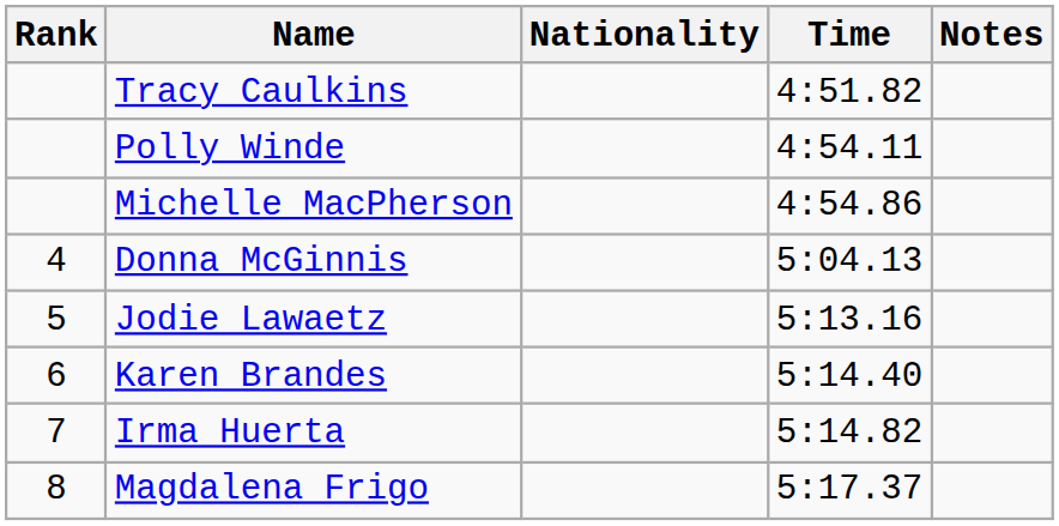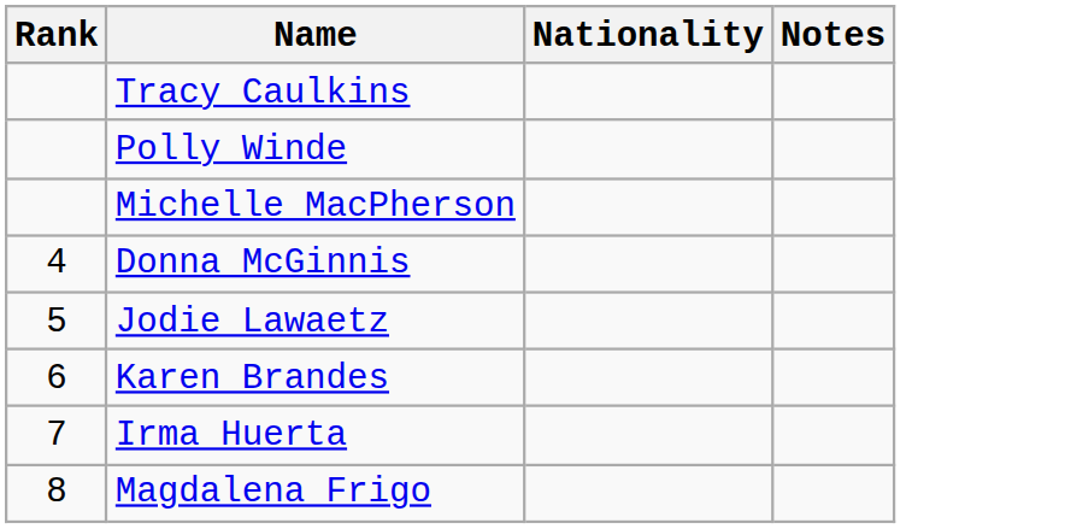 <table class="wikitable sortable" style="text-align:center">
 <tr>
 <th>Rank</th>
 <th>Name</th>
 <th>Nationality</th>
-<th>Time</th>
 <th>Notes</th>
 </tr>
 <tr>
 <td></td>
 <td align=left><a href='#'>Tracy Caulkins</a></td>
 <td align=left></td>
-<td>4:51.82</td>
 <td></td>
 </tr>
 <tr>
 <td></td>
 <td align=left><a href='#'>Polly Winde</a></td>
 <td align=left></td>
-<td>4:54.11</td>
 <td></td>
 </tr>
 <tr>
 <td></td>
 <td align=left><a href='#'>Michelle MacPherson</a></td>
 <td align=left></td>
-<td>4:54.86</td>
 <td></td>
 </tr>
 <tr>
 <td>4</td>
 <td align=left><a href='#'>Donna McGinnis</a></td>
 <td align=left></td>
-<td>5:04.13</td>
 <td></td>
 </tr>
 <tr>
 <td>5</td>
 <td align=left><a href='#'>Jodie Lawaetz</a></td>
 <td align=left></td>
-<td>5:13.16</td>
 <td></td>
 </tr>
 <tr>
 <td>6</td>
 <td align=left><a href='#'>Karen Brandes</a></td>
 <td align=left></td>
-<td>5:14.40</td>
 <td></td>
 </tr>
 <tr>
 <td>7</td>
 <td align=left><a href='#'>Irma Huerta</a></td>
 <td align=left></td>
-<td>5:14.82</td>
 <td></td>
 </tr>
 <tr>
 <td>8</td>
 <td align=left><a href='#'>Magdalena Frigo</a></td>
 <td align=left></td>
-<td>5:17.37</td>
 <td></td>
 </tr>
 </table>
